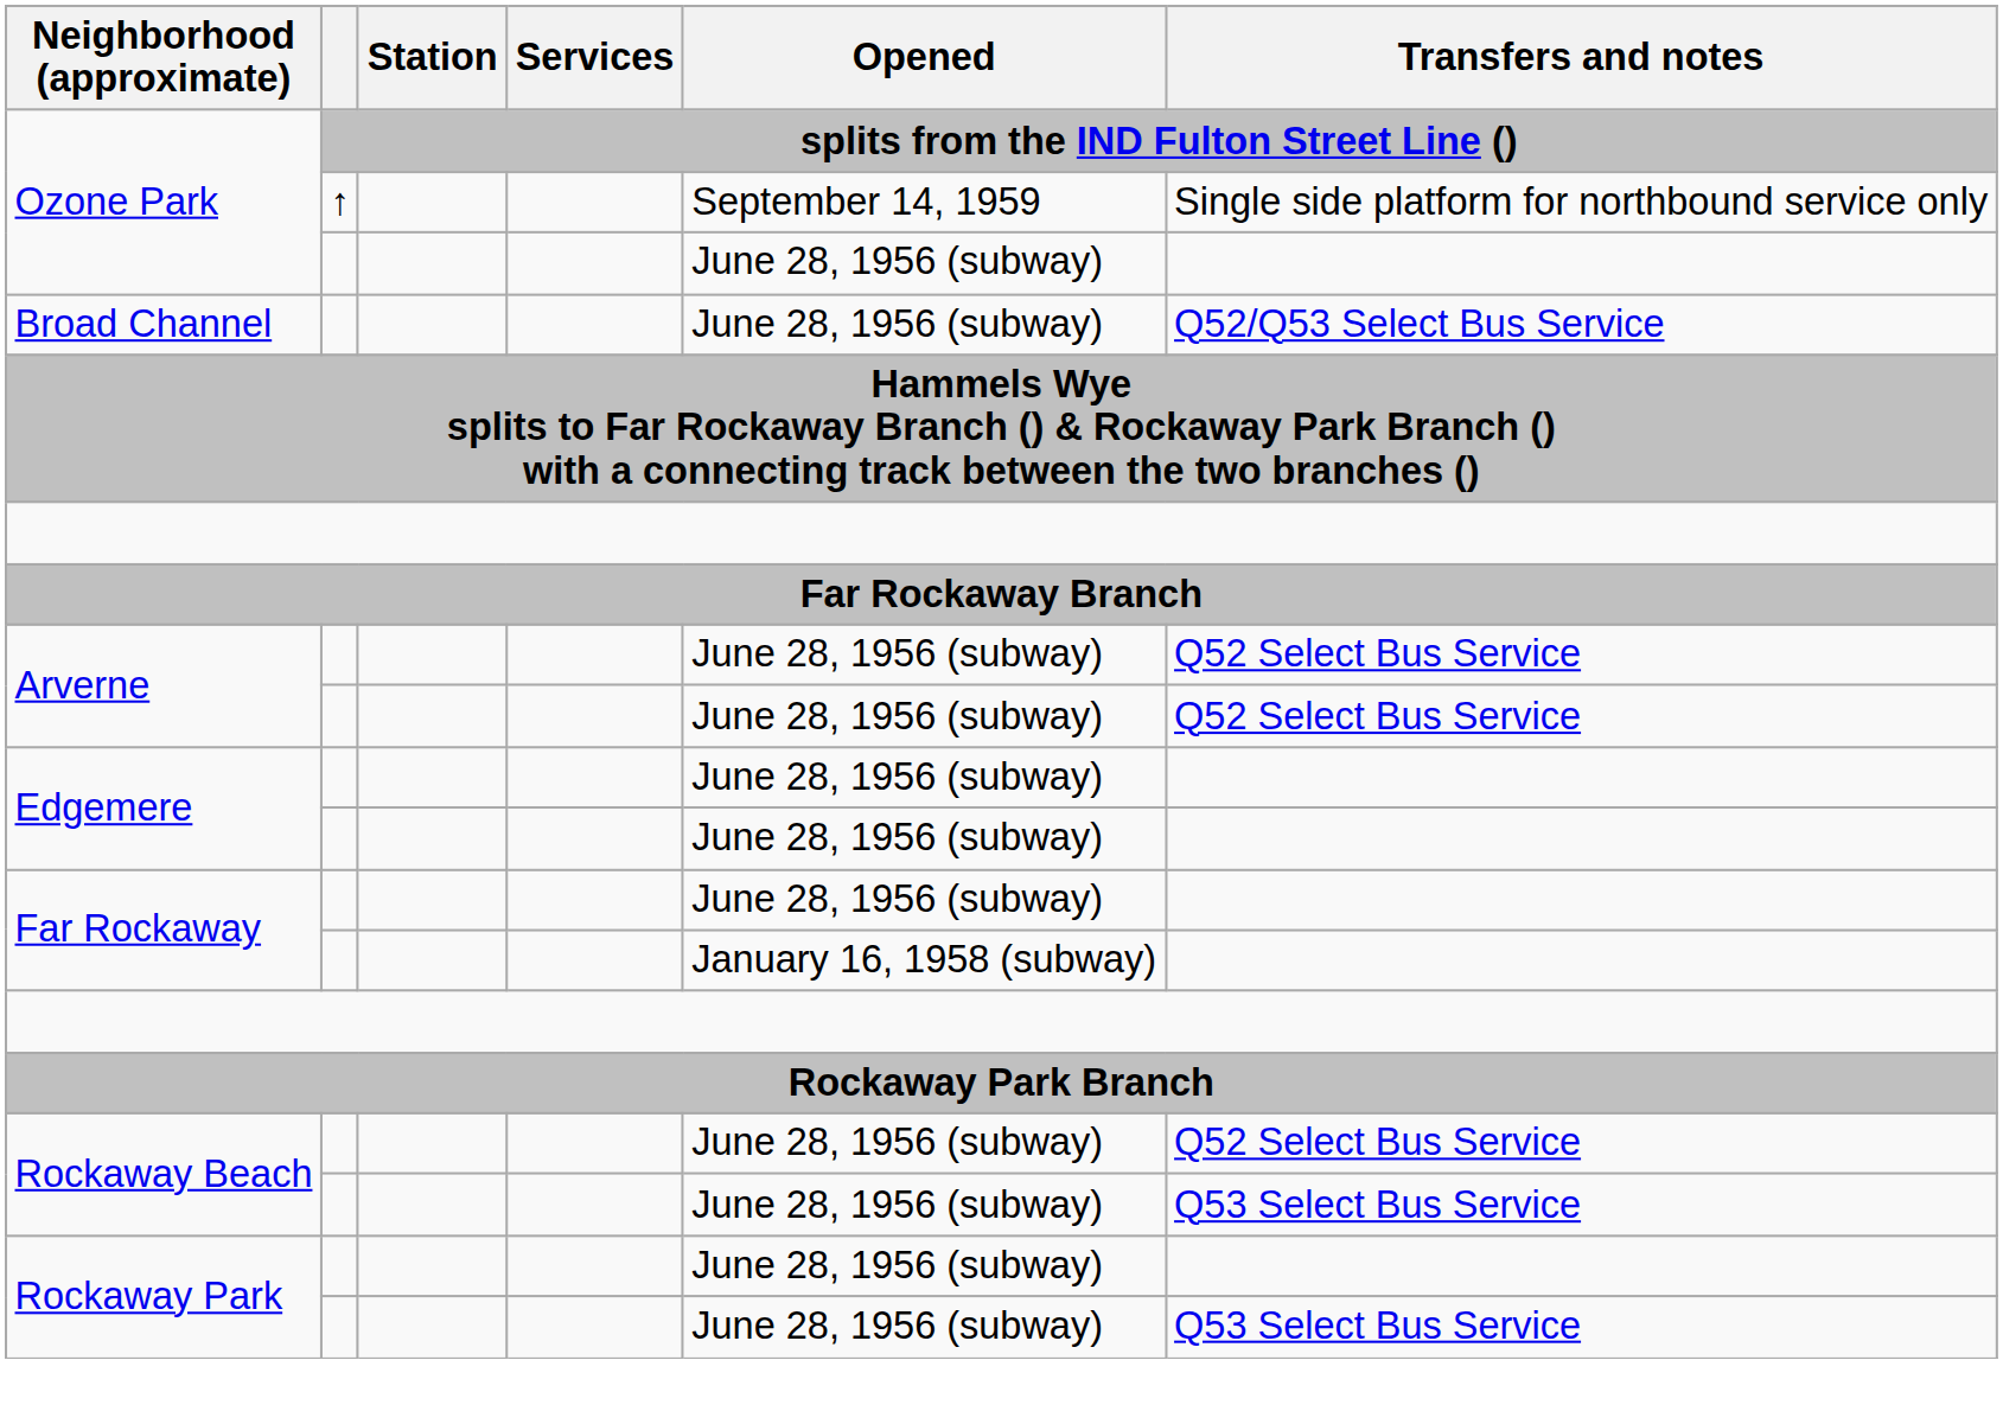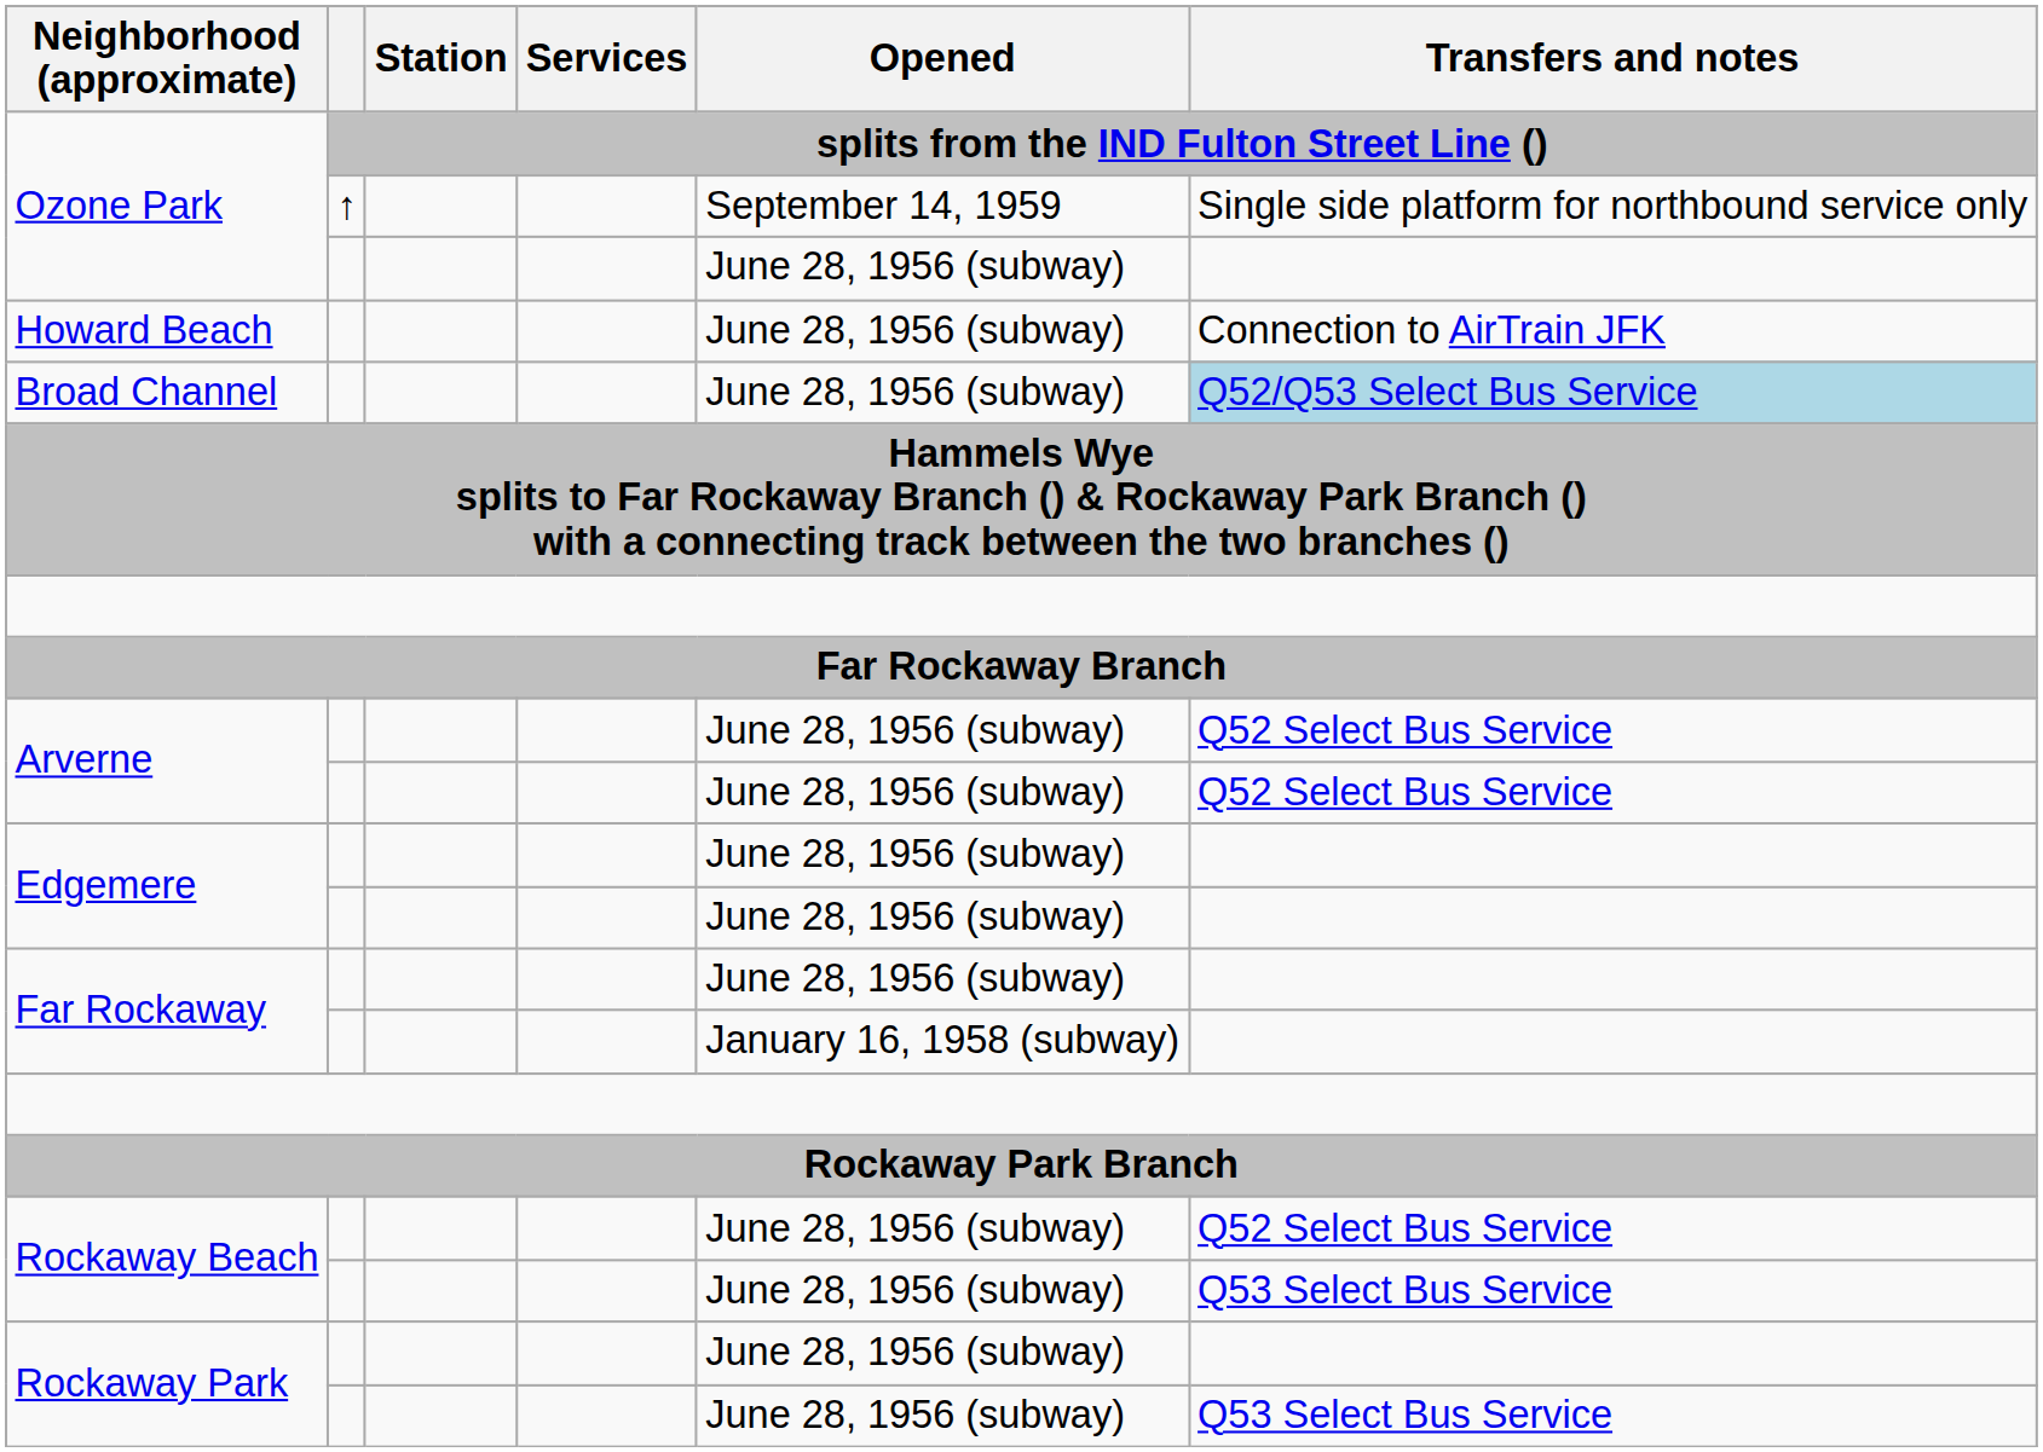 <table class="wikitable">
 <tr>
 <th>Neighborhood <br> (approximate)</th>
 <th></th>
 <th>Station</th>
 <th>Services</th>
 <th>Opened</th>
 <th>Transfers and notes</th>
 </tr>
 <tr>
 <td rowspan=3><a href='#'>Ozone Park</a></td>
 <th colspan=5 style="background-color: silver;">splits from the <a href='#'>IND Fulton Street Line</a> ()</th>
 </tr>
 <tr>
 <td> ↑</td>
 <td></td>
 <td></td>
 <td>September 14, 1959</td>
 <td>Single side platform for northbound service only</td>
 </tr>
 <tr>
 <td></td>
 <td></td>
 <td></td>
 <td>June 28, 1956 (subway)</td>
 <td></td>
 </tr>
 <tr>
+<td rowspan=1><a href='#'>Howard Beach</a></td>
+<td></td>
+<td></td>
+<td></td>
+<td>June 28, 1956 (subway)</td>
+<td>Connection to  <a href='#'>AirTrain JFK</a></td>
+</tr>
+<tr>
 <td rowspan=1><a href='#'>Broad Channel</a></td>
 <td></td>
 <td></td>
 <td></td>
 <td>June 28, 1956 (subway)</td>
-<td><a href='#'>Q52/Q53 Select Bus Service</a></td>
+<td style="background: lightblue;"><a href='#'>Q52/Q53 Select Bus Service</a></td>
 </tr>
 <tr>
 <th colspan=6 style="background-color: silver;">Hammels Wye<br>splits to Far Rockaway Branch () & Rockaway Park Branch ()<br>with a connecting track between the two branches ()</th>
 </tr>
 <tr>
 <td colspan=6> </td>
 </tr>
 <tr>
 <th colspan=6 style="background-color: silver;">Far Rockaway Branch</th>
 </tr>
 <tr>
 <td rowspan=2><a href='#'>Arverne</a></td>
 <td></td>
 <td></td>
 <td></td>
 <td>June 28, 1956 (subway)</td>
 <td><a href='#'>Q52 Select Bus Service</a></td>
 </tr>
 <tr>
 <td></td>
 <td></td>
 <td></td>
 <td>June 28, 1956 (subway)</td>
 <td><a href='#'>Q52 Select Bus Service</a></td>
 </tr>
 <tr>
 <td rowspan=2><a href='#'>Edgemere</a></td>
 <td></td>
 <td></td>
 <td></td>
 <td>June 28, 1956 (subway)</td>
 <td></td>
 </tr>
 <tr>
 <td></td>
 <td></td>
 <td></td>
 <td>June 28, 1956 (subway)</td>
 <td></td>
 </tr>
 <tr>
 <td rowspan=2><a href='#'>Far Rockaway</a></td>
 <td></td>
 <td></td>
 <td></td>
 <td>June 28, 1956 (subway)</td>
 <td></td>
 </tr>
 <tr>
 <td></td>
 <td></td>
 <td></td>
 <td nowrap>January 16, 1958 (subway)</td>
 <td></td>
 </tr>
 <tr>
 <td colspan=6> </td>
 </tr>
 <tr>
 <th colspan=6 style="background-color: silver;">Rockaway Park Branch</th>
 </tr>
 <tr>
 <td rowspan=2><a href='#'>Rockaway Beach</a></td>
 <td></td>
 <td></td>
 <td></td>
 <td>June 28, 1956 (subway)</td>
 <td><a href='#'>Q52 Select Bus Service</a></td>
 </tr>
 <tr>
 <td></td>
 <td></td>
 <td></td>
 <td>June 28, 1956 (subway)</td>
 <td><a href='#'>Q53 Select Bus Service</a></td>
 </tr>
 <tr>
 <td rowspan=2><a href='#'>Rockaway Park</a></td>
 <td></td>
 <td></td>
 <td></td>
 <td>June 28, 1956 (subway)</td>
 <td></td>
 </tr>
 <tr>
 <td></td>
 <td nowrap></td>
 <td></td>
 <td>June 28, 1956 (subway)</td>
 <td><a href='#'>Q53 Select Bus Service</a></td>
 </tr>
 </table>
